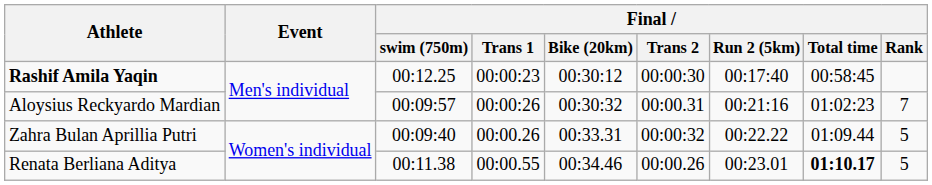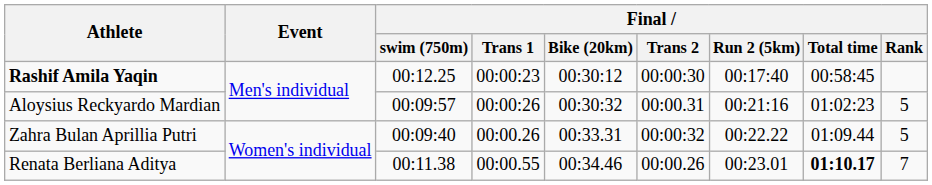 <table class="wikitable" style="font-size:85%">
 <tr>
 <th rowspan=2>Athlete</th>
 <th rowspan=2>Event</th>
 <th colspan=7>Final / </th>
 </tr>
 <tr style="font-size:90%">
 <th>swim (750m)</th>
 <th>Trans 1</th>
 <th>Bike (20km)</th>
 <th>Trans 2</th>
 <th>Run 2 (5km)</th>
 <th>Total time</th>
 <th>Rank</th>
 </tr>
 <tr align=center>
 <td align=left><strong>Rashif Amila Yaqin</strong></td>
 <td align=left rowspan="2"><a href='#'>Men's individual</a></td>
 <td>00:12.25</td>
 <td>00:00:23</td>
 <td>00:30:12</td>
 <td>00:00:30</td>
 <td>00:17:40</td>
 <td>00:58:45</td>
 <td></td>
 </tr>
 <tr align=center>
 <td align=left>Aloysius Reckyardo Mardian</td>
 <td>00:09:57</td>
 <td>00:00:26</td>
 <td>00:30:32</td>
 <td>00:00.31</td>
 <td>00:21:16</td>
 <td>01:02:23</td>
-<td>7</td>
+<td>5</td>
 </tr>
 <tr align=center>
 <td align=left>Zahra Bulan Aprillia Putri</td>
 <td align=left rowspan="2"><a href='#'>Women's individual</a></td>
 <td>00:09:40</td>
 <td>00:00.26</td>
 <td>00:33.31</td>
 <td>00:00:32</td>
 <td>00:22.22</td>
 <td>01:09.44</td>
 <td>5</td>
 </tr>
 <tr align=center>
 <td align=left>Renata Berliana Aditya</td>
 <td>00:11.38</td>
 <td>00:00.55</td>
 <td>00:34.46</td>
 <td>00:00.26</td>
 <td>00:23.01</td>
 <td><strong>01:10.17</strong></td>
-<td>5</td>
+<td>7</td>
 </tr>
 </table>
